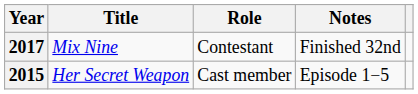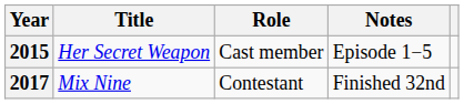 <table class="wikitable plainrowheaders sortable">
 <tr>
 <th scope="col">Year</th>
 <th scope="col">Title</th>
 <th scope="col">Role</th>
 <th scope="col" class="unsortable">Notes</th>
 <th scope="col" class="unsortable"></th>
 </tr>
 <tr>
+<th scope="row">2015</th>
+<td><em><a href='#'>Her Secret Weapon</a></em></td>
+<td>Cast member</td>
+<td>Episode 1−5</td>
+<td style="text-align:center"></td>
+</tr>
+<tr>
 <th scope="row">2017</th>
 <td><em><a href='#'>Mix Nine</a></em></td>
 <td>Contestant</td>
 <td>Finished 32nd</td>
 <td style="text-align:center"></td>
 </tr>
-<tr>
-<th scope="row">2015</th>
-<td><em><a href='#'>Her Secret Weapon</a></em></td>
-<td>Cast member</td>
-<td>Episode 1−5</td>
-<td style="text-align:center"></td>
-</tr>
 </table>
